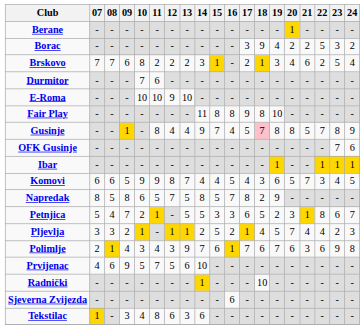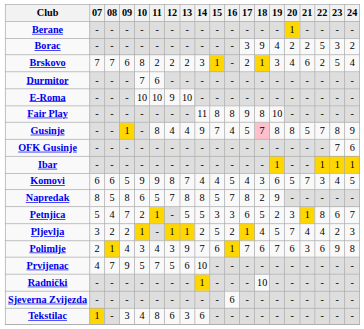 <table class="wikitable sortable" style="text-align:center; font-size:90%; margin-left:1em">
 <tr>
 <th>Club</th>
 <th>07</th>
 <th>08</th>
 <th>09</th>
 <th>10</th>
 <th>11</th>
 <th>12</th>
 <th>13</th>
 <th>14</th>
 <th>15</th>
 <th>16</th>
 <th>17</th>
 <th>18</th>
 <th>19</th>
 <th>20</th>
 <th>21</th>
 <th>22</th>
 <th>23</th>
 <th>24</th>
 </tr>
 <tr>
 <td><strong> <a href='#'>Berane</a> </strong></td>
 <td style="background:#dedede;">-</td>
 <td style="background:#dedede;">-</td>
 <td style="background:#dedede;">-</td>
 <td style="background:#dedede;">-</td>
 <td style="background:#dedede;">-</td>
 <td style="background:#dedede;">-</td>
 <td style="background:#dedede;">-</td>
 <td style="background:#dedede;">-</td>
 <td style="background:#dedede;">-</td>
 <td style="background:#dedede;">-</td>
 <td style="background:#dedede;">-</td>
 <td style="background:#dedede;">-</td>
 <td style="background:#dedede;">-</td>
 <td style="background:gold">1</td>
 <td style="background:#dedede;">-</td>
 <td style="background:#dedede;">-</td>
 <td style="background:#dedede;">-</td>
 <td style="background:#dedede;">-</td>
 </tr>
 <tr>
 <td><strong> <a href='#'>Borac</a> </strong></td>
 <td style="background:#dedede;">-</td>
 <td style="background:#dedede;">-</td>
 <td style="background:#dedede;">-</td>
 <td style="background:#dedede;">-</td>
 <td style="background:#dedede;">-</td>
 <td style="background:#dedede;">-</td>
 <td style="background:#dedede;">-</td>
 <td style="background:#dedede;">-</td>
 <td style="background:#dedede;">-</td>
 <td style="background:#dedede;">-</td>
 <td>3</td>
 <td>9</td>
 <td>4</td>
 <td>2</td>
 <td>2</td>
 <td>5</td>
 <td>3</td>
 <td>2</td>
 </tr>
 <tr>
 <td><strong> <a href='#'>Brskovo</a> </strong></td>
 <td>7</td>
 <td>7</td>
 <td>6</td>
 <td>8</td>
 <td>2</td>
 <td>2</td>
 <td>2</td>
 <td>3</td>
 <td style="background:gold">1</td>
 <td style="background:#dedede;">-</td>
 <td>2</td>
 <td style="background:gold">1</td>
 <td>3</td>
 <td>4</td>
 <td>6</td>
 <td>2</td>
 <td>5</td>
 <td>4</td>
 </tr>
 <tr>
 <td><strong> <a href='#'>Durmitor</a> </strong></td>
 <td style="background:#dedede;">-</td>
 <td style="background:#dedede;">-</td>
 <td style="background:#dedede;">-</td>
 <td>7</td>
 <td>6</td>
 <td style="background:#dedede;">-</td>
 <td style="background:#dedede;">-</td>
 <td style="background:#dedede;">-</td>
 <td style="background:#dedede;">-</td>
 <td style="background:#dedede;">-</td>
 <td style="background:#dedede;">-</td>
 <td style="background:#dedede;">-</td>
 <td style="background:#dedede;">-</td>
 <td style="background:#dedede;">-</td>
 <td style="background:#dedede;">-</td>
 <td style="background:#dedede;">-</td>
 <td style="background:#dedede;">-</td>
 <td style="background:#dedede;">-</td>
 </tr>
 <tr>
 <td><strong> <a href='#'>E-Roma</a> </strong></td>
 <td style="background:#dedede;">-</td>
 <td style="background:#dedede;">-</td>
 <td style="background:#dedede;">-</td>
 <td>10</td>
 <td>10</td>
 <td>9</td>
 <td>10</td>
 <td style="background:#dedede;">-</td>
 <td style="background:#dedede;">-</td>
 <td style="background:#dedede;">-</td>
 <td style="background:#dedede;">-</td>
 <td style="background:#dedede;">-</td>
 <td style="background:#dedede;">-</td>
 <td style="background:#dedede;">-</td>
 <td style="background:#dedede;">-</td>
 <td style="background:#dedede;">-</td>
 <td style="background:#dedede;">-</td>
 <td style="background:#dedede;">-</td>
 </tr>
 <tr>
 <td><strong> <a href='#'>Fair Play</a> </strong></td>
 <td style="background:#dedede;">-</td>
 <td style="background:#dedede;">-</td>
 <td style="background:#dedede;">-</td>
 <td style="background:#dedede;">-</td>
 <td style="background:#dedede;">-</td>
 <td style="background:#dedede;">-</td>
 <td style="background:#dedede;">-</td>
 <td>11</td>
 <td>8</td>
 <td>8</td>
 <td>9</td>
 <td>8</td>
 <td>10</td>
 <td style="background:#dedede;">-</td>
 <td style="background:#dedede;">-</td>
 <td style="background:#dedede;">-</td>
 <td style="background:#dedede;">-</td>
 <td style="background:#dedede;">-</td>
 </tr>
 <tr>
 <td><strong> <a href='#'>Gusinje</a> </strong></td>
 <td style="background:#dedede;">-</td>
 <td style="background:#dedede;">-</td>
 <td style="background:gold">1</td>
 <td style="background:#dedede;">-</td>
 <td>8</td>
 <td>4</td>
 <td>4</td>
 <td>9</td>
 <td>7</td>
 <td>4</td>
 <td>5</td>
 <td style="background: pink;">7</td>
 <td>8</td>
 <td>8</td>
 <td>5</td>
 <td>7</td>
 <td>8</td>
 <td>9</td>
 </tr>
 <tr>
 <td><strong> <a href='#'>OFK Gusinje</a> </strong></td>
 <td style="background:#dedede;">-</td>
 <td style="background:#dedede;">-</td>
 <td style="background:#dedede;">-</td>
 <td style="background:#dedede;">-</td>
 <td style="background:#dedede;">-</td>
 <td style="background:#dedede;">-</td>
 <td style="background:#dedede;">-</td>
 <td style="background:#dedede;">-</td>
 <td style="background:#dedede;">-</td>
 <td style="background:#dedede;">-</td>
 <td style="background:#dedede;">-</td>
 <td style="background:#dedede;">-</td>
 <td style="background:#dedede;">-</td>
 <td style="background:#dedede;">-</td>
 <td style="background:#dedede;">-</td>
 <td style="background:#dedede;">-</td>
 <td>7</td>
 <td>6</td>
 </tr>
 <tr>
 <td><strong> <a href='#'>Ibar</a> </strong></td>
 <td style="background:#dedede;">-</td>
 <td style="background:#dedede;">-</td>
 <td style="background:#dedede;">-</td>
 <td style="background:#dedede;">-</td>
 <td style="background:#dedede;">-</td>
 <td style="background:#dedede;">-</td>
 <td style="background:#dedede;">-</td>
 <td style="background:#dedede;">-</td>
 <td style="background:#dedede;">-</td>
 <td style="background:#dedede;">-</td>
 <td style="background:#dedede;">-</td>
 <td style="background:#dedede;">-</td>
 <td style="background:gold">1</td>
 <td style="background:#dedede;">-</td>
 <td style="background:#dedede;">-</td>
 <td style="background:gold">1</td>
 <td style="background:gold">1</td>
 <td style="background:gold">1</td>
 </tr>
 <tr>
 <td><strong> <a href='#'>Komovi</a> </strong></td>
 <td>6</td>
 <td>6</td>
 <td>5</td>
 <td>9</td>
 <td>9</td>
 <td>8</td>
 <td>7</td>
 <td>4</td>
 <td>4</td>
 <td>5</td>
 <td>4</td>
 <td>3</td>
 <td>6</td>
 <td>5</td>
 <td>7</td>
 <td>3</td>
 <td>4</td>
 <td>5</td>
 </tr>
 <tr>
 <td><strong> <a href='#'>Napredak</a> </strong></td>
 <td>8</td>
 <td>5</td>
 <td>8</td>
 <td>6</td>
 <td>5</td>
 <td>7</td>
-<td>5</td>
+<td>8</td>
 <td>8</td>
 <td>5</td>
 <td>7</td>
 <td>8</td>
 <td>2</td>
 <td>9</td>
 <td style="background:#dedede;">-</td>
 <td style="background:#dedede;">-</td>
 <td style="background:#dedede;">-</td>
 <td style="background:#dedede;">-</td>
 <td style="background:#dedede;">-</td>
 </tr>
 <tr>
 <td><strong> <a href='#'>Petnjica</a> </strong></td>
 <td>5</td>
 <td>4</td>
 <td>7</td>
 <td>2</td>
 <td style="background:gold">1</td>
 <td style="background:#dedede;">-</td>
 <td>5</td>
 <td>5</td>
 <td>3</td>
 <td>3</td>
 <td>6</td>
 <td>5</td>
 <td>2</td>
 <td>3</td>
 <td style="background:gold">1</td>
 <td>8</td>
 <td>6</td>
 <td>7</td>
 </tr>
 <tr>
 <td><strong> <a href='#'>Pljevlja</a> </strong></td>
 <td>3</td>
-<td>3</td>
+<td>2</td>
 <td>2</td>
 <td style="background:gold">1</td>
 <td style="background:#dedede;">-</td>
 <td style="background:gold">1</td>
 <td style="background:gold">1</td>
 <td>2</td>
 <td>5</td>
 <td>2</td>
 <td style="background:gold">1</td>
 <td>4</td>
 <td>5</td>
 <td>7</td>
 <td>4</td>
 <td>4</td>
 <td>2</td>
 <td>3</td>
 </tr>
 <tr>
 <td><strong> <a href='#'>Polimlje</a> </strong></td>
 <td>2</td>
 <td style="background:gold">1</td>
 <td>4</td>
 <td>3</td>
 <td>4</td>
 <td>3</td>
 <td>9</td>
 <td>7</td>
 <td>6</td>
 <td style="background:gold">1</td>
 <td>7</td>
 <td>6</td>
 <td>7</td>
 <td>6</td>
 <td>3</td>
 <td>6</td>
 <td>9</td>
 <td>8</td>
 </tr>
 <tr>
 <td><strong> <a href='#'>Prvijenac</a> </strong></td>
 <td>4</td>
-<td>6</td>
+<td>7</td>
 <td>9</td>
 <td>5</td>
 <td>7</td>
 <td>5</td>
 <td>6</td>
 <td>10</td>
 <td style="background:#dedede;">-</td>
 <td style="background:#dedede;">-</td>
 <td style="background:#dedede;">-</td>
 <td style="background:#dedede;">-</td>
 <td style="background:#dedede;">-</td>
 <td style="background:#dedede;">-</td>
 <td style="background:#dedede;">-</td>
 <td style="background:#dedede;">-</td>
 <td style="background:#dedede;">-</td>
 <td style="background:#dedede;">-</td>
 </tr>
 <tr>
 <td><strong> <a href='#'>Radnički</a> </strong></td>
 <td style="background:#dedede;">-</td>
 <td style="background:#dedede;">-</td>
 <td style="background:#dedede;">-</td>
 <td style="background:#dedede;">-</td>
 <td style="background:#dedede;">-</td>
 <td style="background:#dedede;">-</td>
 <td style="background:#dedede;">-</td>
 <td style="background:gold">1</td>
 <td style="background:#dedede;">-</td>
 <td style="background:#dedede;">-</td>
 <td style="background:#dedede;">-</td>
 <td>10</td>
 <td style="background:#dedede;">-</td>
 <td style="background:#dedede;">-</td>
 <td style="background:#dedede;">-</td>
 <td style="background:#dedede;">-</td>
 <td style="background:#dedede;">-</td>
 <td style="background:#dedede;">-</td>
 </tr>
 <tr>
 <td><strong> <a href='#'>Sjeverna Zvijezda</a> </strong></td>
 <td style="background:#dedede;">-</td>
 <td style="background:#dedede;">-</td>
 <td style="background:#dedede;">-</td>
 <td style="background:#dedede;">-</td>
 <td style="background:#dedede;">-</td>
 <td style="background:#dedede;">-</td>
 <td style="background:#dedede;">-</td>
 <td style="background:#dedede;">-</td>
 <td style="background:#dedede;">-</td>
 <td>6</td>
 <td style="background:#dedede;">-</td>
 <td style="background:#dedede;">-</td>
 <td style="background:#dedede;">-</td>
 <td style="background:#dedede;">-</td>
 <td style="background:#dedede;">-</td>
 <td style="background:#dedede;">-</td>
 <td style="background:#dedede;">-</td>
 <td style="background:#dedede;">-</td>
 </tr>
 <tr>
 <td><strong> <a href='#'>Tekstilac</a> </strong></td>
 <td style="background:gold">1</td>
 <td style="background:#dedede;">-</td>
 <td>3</td>
 <td>4</td>
 <td>8</td>
 <td>6</td>
 <td>3</td>
 <td>6</td>
 <td style="background:#dedede;">-</td>
 <td style="background:#dedede;">-</td>
 <td style="background:#dedede;">-</td>
 <td style="background:#dedede;">-</td>
 <td style="background:#dedede;">-</td>
 <td style="background:#dedede;">-</td>
 <td style="background:#dedede;">-</td>
 <td style="background:#dedede;">-</td>
 <td style="background:#dedede;">-</td>
 <td style="background:#dedede;">-</td>
 </tr>
 <tr class="sortbottom">
 </tr>
 </table>
